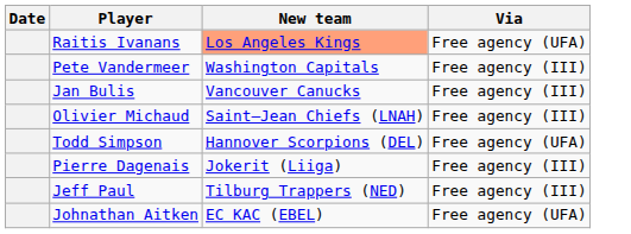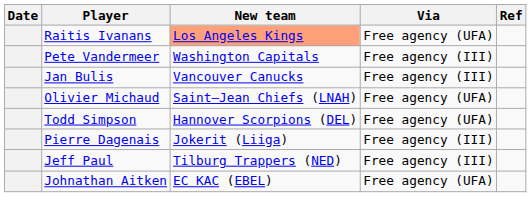 <table class="wikitable plainrowheaders">
 <tr style="background:#ddd; text-align:center;">
 <th>Date</th>
 <th>Player</th>
 <th>New team</th>
 <th>Via</th>
+<th>Ref</th>
 </tr>
 <tr>
 <th scope="row"></th>
 <td><a href='#'>Raitis Ivanans</a></td>
 <td style="background: lightsalmon;"><a href='#'>Los Angeles Kings</a></td>
 <td>Free agency (UFA)</td>
+<td></td>
 </tr>
 <tr>
 <th scope="row"></th>
 <td><a href='#'>Pete Vandermeer</a></td>
 <td><a href='#'>Washington Capitals</a></td>
 <td>Free agency (III)</td>
+<td></td>
 </tr>
 <tr>
 <th scope="row"></th>
 <td><a href='#'>Jan Bulis</a></td>
 <td><a href='#'>Vancouver Canucks</a></td>
 <td>Free agency (III)</td>
+<td></td>
 </tr>
 <tr>
 <th scope="row"></th>
 <td><a href='#'>Olivier Michaud</a></td>
 <td><a href='#'>Saint–Jean Chiefs</a> (<a href='#'>LNAH</a>)</td>
-<td>Free agency (III)</td>
+<td>Free agency (UFA)</td>
+<td></td>
 </tr>
 <tr>
 <th scope="row"></th>
 <td><a href='#'>Todd Simpson</a></td>
 <td><a href='#'>Hannover Scorpions</a> (<a href='#'>DEL</a>)</td>
 <td>Free agency (UFA)</td>
+<td></td>
 </tr>
 <tr>
 <th scope="row"></th>
 <td><a href='#'>Pierre Dagenais</a></td>
 <td><a href='#'>Jokerit</a> (<a href='#'>Liiga</a>)</td>
 <td>Free agency (III)</td>
+<td></td>
 </tr>
 <tr>
 <th scope="row"></th>
 <td><a href='#'>Jeff Paul</a></td>
 <td><a href='#'>Tilburg Trappers</a> (<a href='#'>NED</a>)</td>
 <td>Free agency (III)</td>
+<td></td>
 </tr>
 <tr>
 <th scope="row"></th>
 <td><a href='#'>Johnathan Aitken</a></td>
 <td><a href='#'>EC KAC</a> (<a href='#'>EBEL</a>)</td>
 <td>Free agency (UFA)</td>
+<td></td>
 </tr>
 </table>
